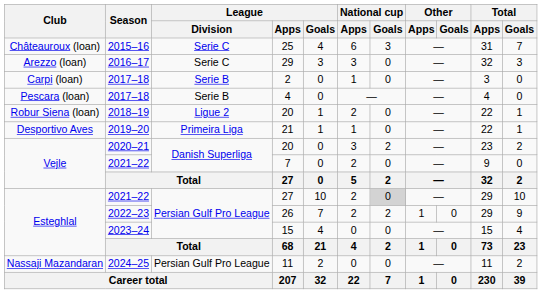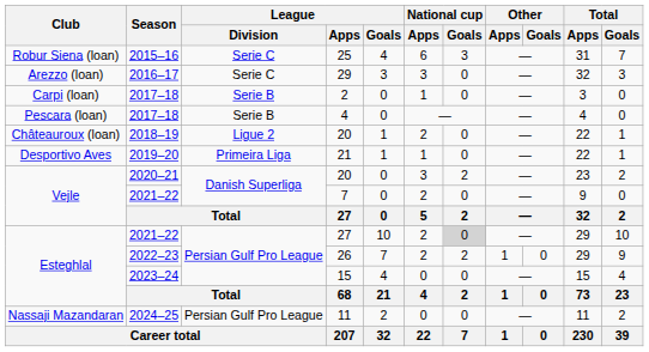 <table class="wikitable"style="text-align:center;">
 <tr>
 <th rowspan="2">Club</th>
 <th rowspan="2">Season</th>
 <th colspan="3">League</th>
 <th colspan="2">National cup</th>
 <th colspan="2">Other</th>
 <th colspan="2">Total</th>
 </tr>
 <tr>
 <th>Division</th>
 <th>Apps</th>
 <th>Goals</th>
 <th>Apps</th>
 <th>Goals</th>
 <th>Apps</th>
 <th>Goals</th>
 <th>Apps</th>
 <th>Goals</th>
 </tr>
 <tr>
-<td><a href='#'>Châteauroux</a> (loan)</td>
+<td><a href='#'>Robur Siena</a> (loan)</td>
 <td><a href='#'>2015–16</a></td>
 <td><a href='#'>Serie C</a></td>
 <td>25</td>
 <td>4</td>
 <td>6</td>
 <td>3</td>
 <td colspan="2">—</td>
 <td>31</td>
 <td>7</td>
 </tr>
 <tr>
 <td><a href='#'>Arezzo</a> (loan)</td>
 <td><a href='#'>2016–17</a></td>
 <td>Serie C</td>
 <td>29</td>
 <td>3</td>
 <td>3</td>
 <td>0</td>
 <td colspan="2">—</td>
 <td>32</td>
 <td>3</td>
 </tr>
 <tr>
 <td><a href='#'>Carpi</a> (loan)</td>
 <td><a href='#'>2017–18</a></td>
 <td><a href='#'>Serie B</a></td>
 <td>2</td>
 <td>0</td>
 <td>1</td>
 <td>0</td>
 <td colspan="2">—</td>
 <td>3</td>
 <td>0</td>
 </tr>
 <tr>
 <td><a href='#'>Pescara</a> (loan)</td>
 <td><a href='#'>2017–18</a></td>
 <td>Serie B</td>
 <td>4</td>
 <td>0</td>
 <td colspan="2">—</td>
 <td colspan="2">—</td>
 <td>4</td>
 <td>0</td>
 </tr>
 <tr>
-<td><a href='#'>Robur Siena</a> (loan)</td>
+<td><a href='#'>Châteauroux</a> (loan)</td>
 <td><a href='#'>2018–19</a></td>
 <td><a href='#'>Ligue 2</a></td>
 <td>20</td>
 <td>1</td>
 <td>2</td>
 <td>0</td>
 <td colspan="2">—</td>
 <td>22</td>
 <td>1</td>
 </tr>
 <tr>
 <td><a href='#'>Desportivo Aves</a></td>
 <td><a href='#'>2019–20</a></td>
 <td><a href='#'>Primeira Liga</a></td>
 <td>21</td>
 <td>1</td>
 <td>1</td>
 <td>0</td>
 <td colspan="2">—</td>
 <td>22</td>
 <td>1</td>
 </tr>
 <tr>
 <td rowspan="3"><a href='#'>Vejle</a></td>
 <td><a href='#'>2020–21</a></td>
 <td rowspan="2"><a href='#'>Danish Superliga</a></td>
 <td>20</td>
 <td>0</td>
 <td>3</td>
 <td>2</td>
 <td colspan="2">—</td>
 <td>23</td>
 <td>2</td>
 </tr>
 <tr>
 <td><a href='#'>2021–22</a></td>
 <td>7</td>
 <td>0</td>
 <td>2</td>
 <td>0</td>
 <td colspan="2">—</td>
 <td>9</td>
 <td>0</td>
 </tr>
 <tr>
 <th colspan="2">Total</th>
 <th>27</th>
 <th>0</th>
 <th>5</th>
 <th>2</th>
 <th colspan="2">—</th>
 <th>32</th>
 <th>2</th>
 </tr>
 <tr>
 <td rowspan="4"><a href='#'>Esteghlal</a></td>
 <td><a href='#'>2021–22</a></td>
 <td rowspan="3"><a href='#'>Persian Gulf Pro League</a></td>
 <td>27</td>
 <td>10</td>
 <td>2</td>
 <td style="background: lightgrey;">0</td>
 <td colspan="2">—</td>
 <td>29</td>
 <td>10</td>
 </tr>
 <tr>
 <td><a href='#'>2022–23</a></td>
 <td>26</td>
 <td>7</td>
 <td>2</td>
 <td>2</td>
 <td>1</td>
 <td>0</td>
 <td>29</td>
 <td>9</td>
 </tr>
 <tr>
 <td><a href='#'>2023–24</a></td>
 <td>15</td>
 <td>4</td>
 <td>0</td>
 <td>0</td>
 <td colspan="2">—</td>
 <td>15</td>
 <td>4</td>
 </tr>
 <tr>
 <th colspan="2">Total</th>
 <th>68</th>
 <th>21</th>
 <th>4</th>
 <th>2</th>
 <th>1</th>
 <th>0</th>
 <th>73</th>
 <th>23</th>
 </tr>
 <tr>
 <td><a href='#'>Nassaji Mazandaran</a></td>
 <td><a href='#'>2024–25</a></td>
 <td>Persian Gulf Pro League</td>
 <td>11</td>
 <td>2</td>
 <td>0</td>
 <td>0</td>
 <td colspan="2">—</td>
 <td>11</td>
 <td>2</td>
 </tr>
 <tr>
 <th colspan="3">Career total</th>
 <th>207</th>
 <th>32</th>
 <th>22</th>
 <th>7</th>
 <th>1</th>
 <th>0</th>
 <th>230</th>
 <th>39</th>
 </tr>
 </table>
